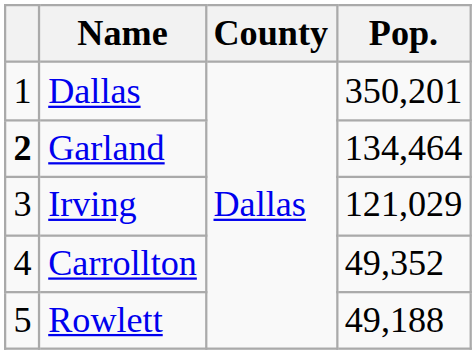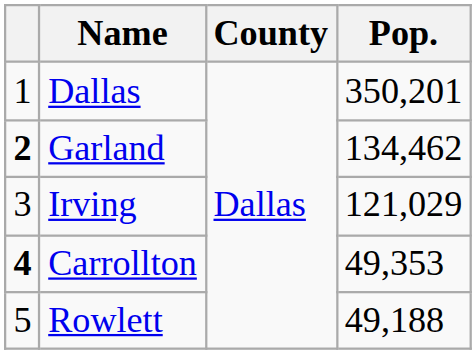 <table class="wikitable sortable">
 <tr>
 <th></th>
 <th>Name</th>
 <th>County</th>
 <th>Pop.</th>
 </tr>
 <tr>
 <td>1</td>
 <td><a href='#'>Dallas</a></td>
 <td rowspan=5><a href='#'>Dallas</a></td>
 <td>350,201</td>
 </tr>
 <tr>
 <td><strong>2</strong></td>
 <td><a href='#'>Garland</a></td>
-<td>134,464</td>
+<td>134,462</td>
 </tr>
 <tr>
 <td>3</td>
 <td><a href='#'>Irving</a></td>
 <td>121,029</td>
 </tr>
 <tr>
-<td>4</td>
+<td><strong>4</strong></td>
 <td><a href='#'>Carrollton</a></td>
-<td>49,352</td>
+<td>49,353</td>
 </tr>
 <tr>
 <td>5</td>
 <td><a href='#'>Rowlett</a></td>
 <td>49,188</td>
 </tr>
 </table>
